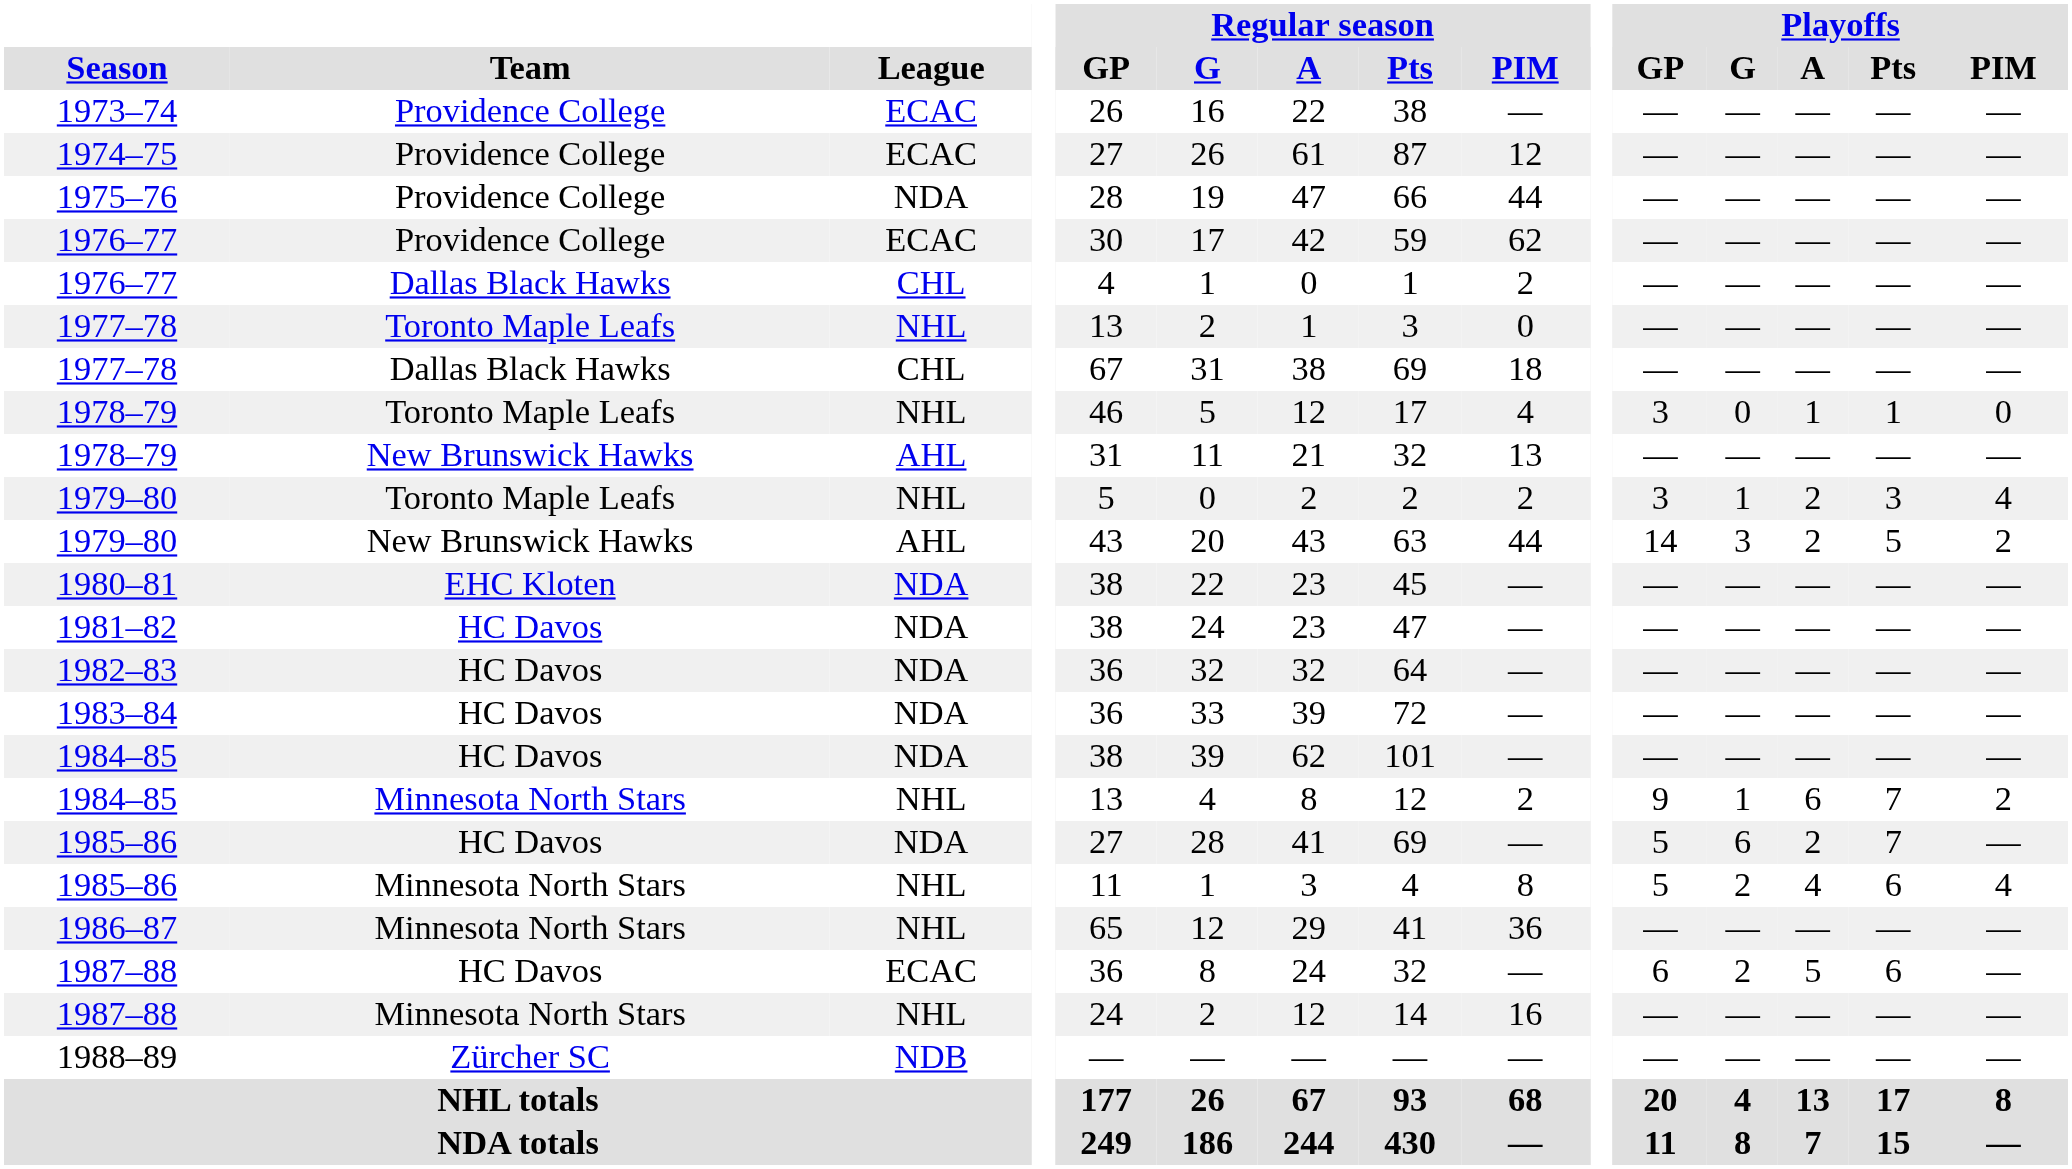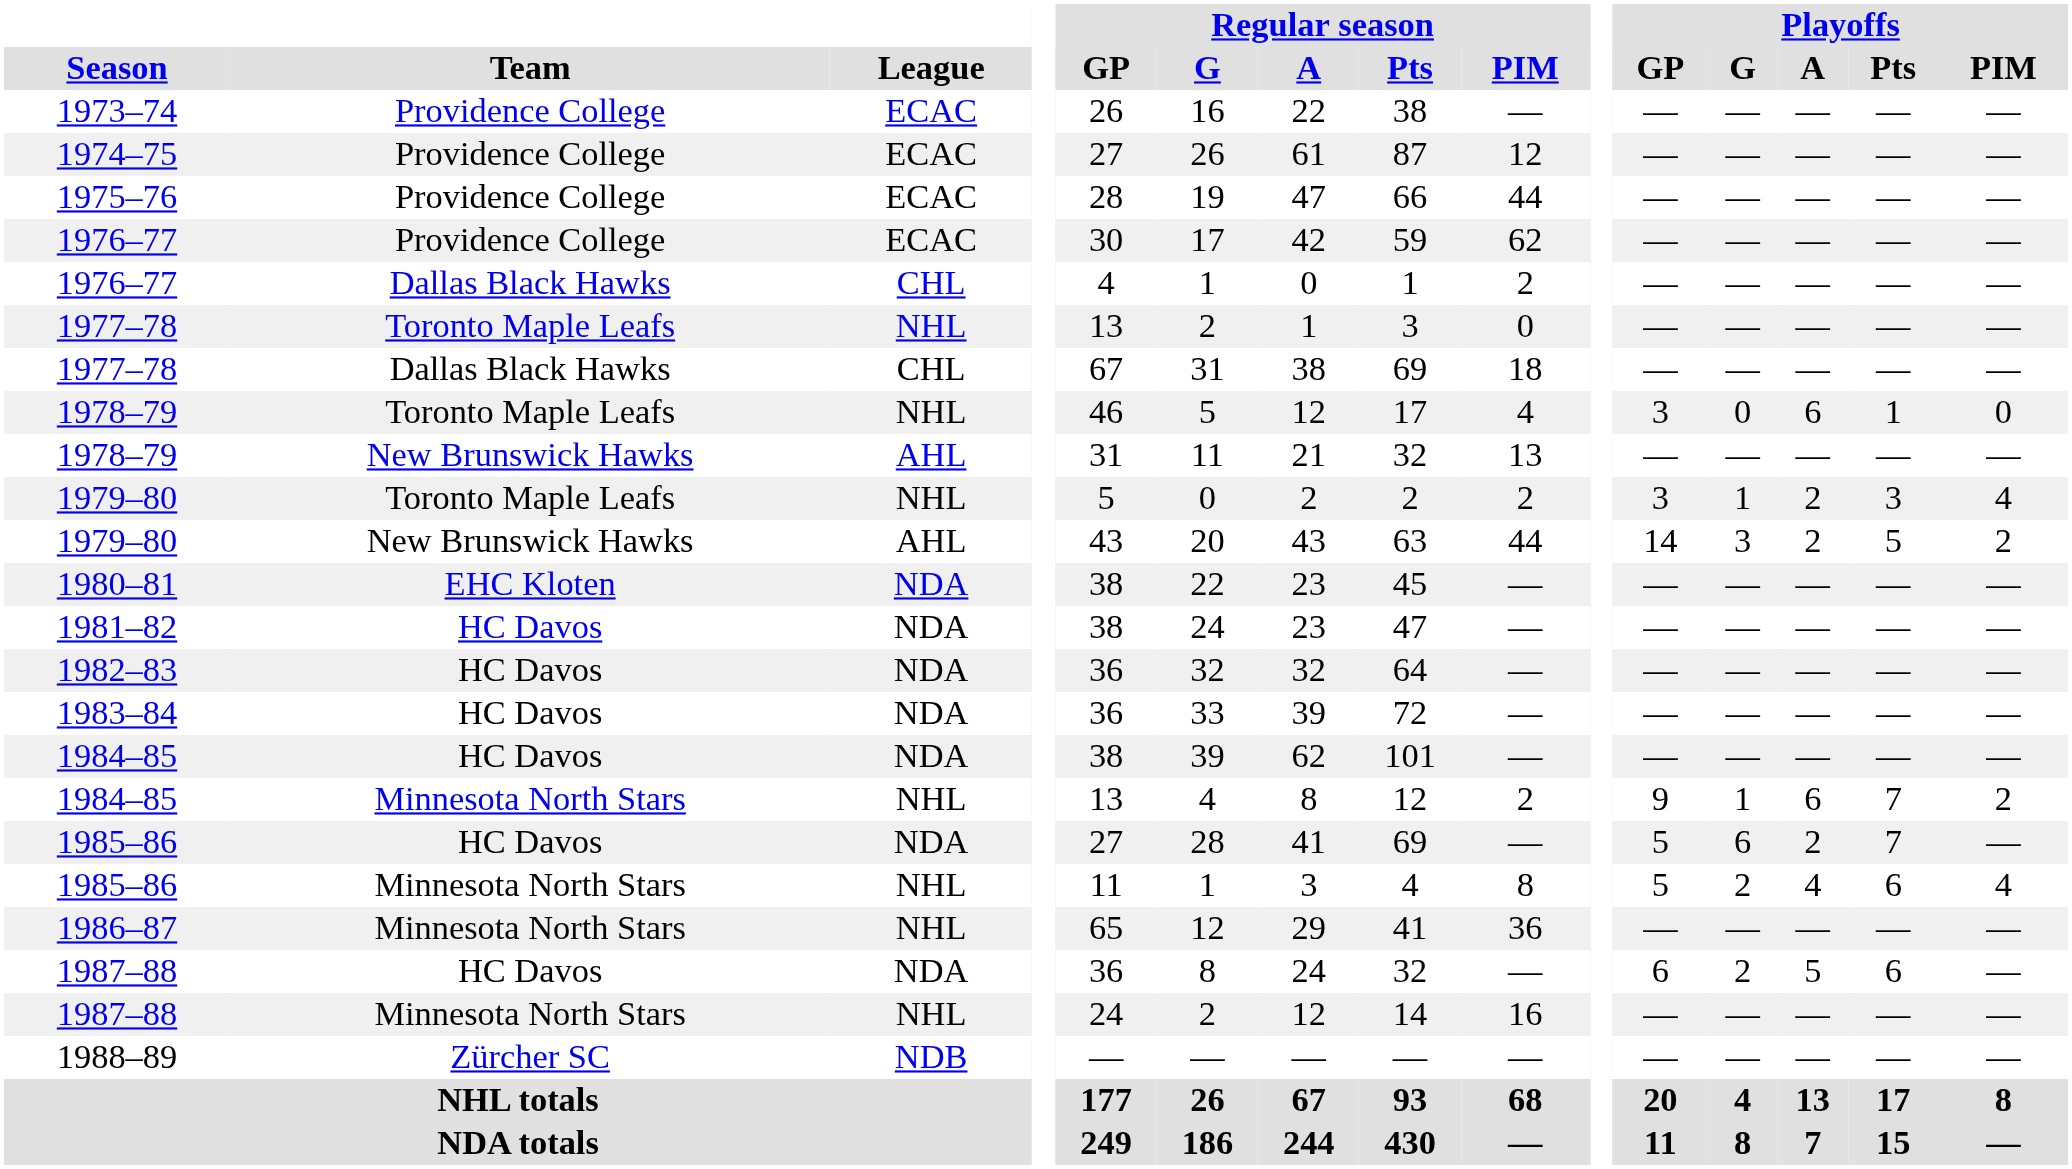 <table border="0" cellpadding="1" cellspacing="0" style="text-align:center; width:60em">
 <tr bgcolor="#e0e0e0">
 <th colspan="3" bgcolor="#ffffff"> </th>
 <th rowspan="99" bgcolor="#ffffff"> </th>
 <th colspan="5"><a href='#'>Regular season</a></th>
 <th rowspan="99" bgcolor="#ffffff"> </th>
 <th colspan="5"><a href='#'>Playoffs</a></th>
 </tr>
 <tr bgcolor="#e0e0e0">
 <th><a href='#'>Season</a></th>
 <th>Team</th>
 <th>League</th>
 <th>GP</th>
 <th><a href='#'>G</a></th>
 <th><a href='#'>A</a></th>
 <th><a href='#'>Pts</a></th>
 <th><a href='#'>PIM</a></th>
 <th>GP</th>
 <th>G</th>
 <th>A</th>
 <th>Pts</th>
 <th>PIM</th>
 </tr>
 <tr>
 <td><a href='#'>1973–74</a></td>
 <td><a href='#'>Providence College</a></td>
 <td><a href='#'>ECAC</a></td>
 <td>26</td>
 <td>16</td>
 <td>22</td>
 <td>38</td>
 <td>—</td>
 <td>—</td>
 <td>—</td>
 <td>—</td>
 <td>—</td>
 <td>—</td>
 </tr>
 <tr bgcolor="#f0f0f0">
 <td><a href='#'>1974–75</a></td>
 <td>Providence College</td>
 <td>ECAC</td>
 <td>27</td>
 <td>26</td>
 <td>61</td>
 <td>87</td>
 <td>12</td>
 <td>—</td>
 <td>—</td>
 <td>—</td>
 <td>—</td>
 <td>—</td>
 </tr>
 <tr>
 <td><a href='#'>1975–76</a></td>
 <td>Providence College</td>
-<td>NDA</td>
+<td>ECAC</td>
 <td>28</td>
 <td>19</td>
 <td>47</td>
 <td>66</td>
 <td>44</td>
 <td>—</td>
 <td>—</td>
 <td>—</td>
 <td>—</td>
 <td>—</td>
 </tr>
 <tr bgcolor="#f0f0f0">
 <td><a href='#'>1976–77</a></td>
 <td>Providence College</td>
 <td>ECAC</td>
 <td>30</td>
 <td>17</td>
 <td>42</td>
 <td>59</td>
 <td>62</td>
 <td>—</td>
 <td>—</td>
 <td>—</td>
 <td>—</td>
 <td>—</td>
 </tr>
 <tr>
 <td><a href='#'>1976–77</a></td>
 <td><a href='#'>Dallas Black Hawks</a></td>
 <td><a href='#'>CHL</a></td>
 <td>4</td>
 <td>1</td>
 <td>0</td>
 <td>1</td>
 <td>2</td>
 <td>—</td>
 <td>—</td>
 <td>—</td>
 <td>—</td>
 <td>—</td>
 </tr>
 <tr bgcolor="#f0f0f0">
 <td><a href='#'>1977–78</a></td>
 <td><a href='#'>Toronto Maple Leafs</a></td>
 <td><a href='#'>NHL</a></td>
 <td>13</td>
 <td>2</td>
 <td>1</td>
 <td>3</td>
 <td>0</td>
 <td>—</td>
 <td>—</td>
 <td>—</td>
 <td>—</td>
 <td>—</td>
 </tr>
 <tr>
 <td><a href='#'>1977–78</a></td>
 <td>Dallas Black Hawks</td>
 <td>CHL</td>
 <td>67</td>
 <td>31</td>
 <td>38</td>
 <td>69</td>
 <td>18</td>
 <td>—</td>
 <td>—</td>
 <td>—</td>
 <td>—</td>
 <td>—</td>
 </tr>
 <tr bgcolor="#f0f0f0">
 <td><a href='#'>1978–79</a></td>
 <td>Toronto Maple Leafs</td>
 <td>NHL</td>
 <td>46</td>
 <td>5</td>
 <td>12</td>
 <td>17</td>
 <td>4</td>
 <td>3</td>
 <td>0</td>
-<td>1</td>
+<td>6</td>
 <td>1</td>
 <td>0</td>
 </tr>
 <tr>
 <td><a href='#'>1978–79</a></td>
 <td><a href='#'>New Brunswick Hawks</a></td>
 <td><a href='#'>AHL</a></td>
 <td>31</td>
 <td>11</td>
 <td>21</td>
 <td>32</td>
 <td>13</td>
 <td>—</td>
 <td>—</td>
 <td>—</td>
 <td>—</td>
 <td>—</td>
 </tr>
 <tr bgcolor="#f0f0f0">
 <td><a href='#'>1979–80</a></td>
 <td>Toronto Maple Leafs</td>
 <td>NHL</td>
 <td>5</td>
 <td>0</td>
 <td>2</td>
 <td>2</td>
 <td>2</td>
 <td>3</td>
 <td>1</td>
 <td>2</td>
 <td>3</td>
 <td>4</td>
 </tr>
 <tr>
 <td><a href='#'>1979–80</a></td>
 <td>New Brunswick Hawks</td>
 <td>AHL</td>
 <td>43</td>
 <td>20</td>
 <td>43</td>
 <td>63</td>
 <td>44</td>
 <td>14</td>
 <td>3</td>
 <td>2</td>
 <td>5</td>
 <td>2</td>
 </tr>
 <tr bgcolor="#f0f0f0">
 <td><a href='#'>1980–81</a></td>
 <td><a href='#'>EHC Kloten</a></td>
 <td><a href='#'>NDA</a></td>
 <td>38</td>
 <td>22</td>
 <td>23</td>
 <td>45</td>
 <td>—</td>
 <td>—</td>
 <td>—</td>
 <td>—</td>
 <td>—</td>
 <td>—</td>
 </tr>
 <tr>
 <td><a href='#'>1981–82</a></td>
 <td><a href='#'>HC Davos</a></td>
 <td>NDA</td>
 <td>38</td>
 <td>24</td>
 <td>23</td>
 <td>47</td>
 <td>—</td>
 <td>—</td>
 <td>—</td>
 <td>—</td>
 <td>—</td>
 <td>—</td>
 </tr>
 <tr bgcolor="#f0f0f0">
 <td><a href='#'>1982–83</a></td>
 <td>HC Davos</td>
 <td>NDA</td>
 <td>36</td>
 <td>32</td>
 <td>32</td>
 <td>64</td>
 <td>—</td>
 <td>—</td>
 <td>—</td>
 <td>—</td>
 <td>—</td>
 <td>—</td>
 </tr>
 <tr>
 <td><a href='#'>1983–84</a></td>
 <td>HC Davos</td>
 <td>NDA</td>
 <td>36</td>
 <td>33</td>
 <td>39</td>
 <td>72</td>
 <td>—</td>
 <td>—</td>
 <td>—</td>
 <td>—</td>
 <td>—</td>
 <td>—</td>
 </tr>
 <tr bgcolor="#f0f0f0">
 <td><a href='#'>1984–85</a></td>
 <td>HC Davos</td>
 <td>NDA</td>
 <td>38</td>
 <td>39</td>
 <td>62</td>
 <td>101</td>
 <td>—</td>
 <td>—</td>
 <td>—</td>
 <td>—</td>
 <td>—</td>
 <td>—</td>
 </tr>
 <tr>
 <td><a href='#'>1984–85</a></td>
 <td><a href='#'>Minnesota North Stars</a></td>
 <td>NHL</td>
 <td>13</td>
 <td>4</td>
 <td>8</td>
 <td>12</td>
 <td>2</td>
 <td>9</td>
 <td>1</td>
 <td>6</td>
 <td>7</td>
 <td>2</td>
 </tr>
 <tr bgcolor="#f0f0f0">
 <td><a href='#'>1985–86</a></td>
 <td>HC Davos</td>
 <td>NDA</td>
 <td>27</td>
 <td>28</td>
 <td>41</td>
 <td>69</td>
 <td>—</td>
 <td>5</td>
 <td>6</td>
 <td>2</td>
 <td>7</td>
 <td>—</td>
 </tr>
 <tr>
 <td><a href='#'>1985–86</a></td>
 <td>Minnesota North Stars</td>
 <td>NHL</td>
 <td>11</td>
 <td>1</td>
 <td>3</td>
 <td>4</td>
 <td>8</td>
 <td>5</td>
 <td>2</td>
 <td>4</td>
 <td>6</td>
 <td>4</td>
 </tr>
 <tr bgcolor="#f0f0f0">
 <td><a href='#'>1986–87</a></td>
 <td>Minnesota North Stars</td>
 <td>NHL</td>
 <td>65</td>
 <td>12</td>
 <td>29</td>
 <td>41</td>
 <td>36</td>
 <td>—</td>
 <td>—</td>
 <td>—</td>
 <td>—</td>
 <td>—</td>
 </tr>
 <tr>
 <td><a href='#'>1987–88</a></td>
 <td>HC Davos</td>
-<td>ECAC</td>
+<td>NDA</td>
 <td>36</td>
 <td>8</td>
 <td>24</td>
 <td>32</td>
 <td>—</td>
 <td>6</td>
 <td>2</td>
 <td>5</td>
 <td>6</td>
 <td>—</td>
 </tr>
 <tr bgcolor="#f0f0f0">
 <td><a href='#'>1987–88</a></td>
 <td>Minnesota North Stars</td>
 <td>NHL</td>
 <td>24</td>
 <td>2</td>
 <td>12</td>
 <td>14</td>
 <td>16</td>
 <td>—</td>
 <td>—</td>
 <td>—</td>
 <td>—</td>
 <td>—</td>
 </tr>
 <tr>
 <td>1988–89</td>
 <td><a href='#'>Zürcher SC</a></td>
 <td><a href='#'>NDB</a></td>
 <td>—</td>
 <td>—</td>
 <td>—</td>
 <td>—</td>
 <td>—</td>
 <td>—</td>
 <td>—</td>
 <td>—</td>
 <td>—</td>
 <td>—</td>
 </tr>
 <tr bgcolor="#e0e0e0">
 <th colspan="3">NHL totals</th>
 <th>177</th>
 <th>26</th>
 <th>67</th>
 <th>93</th>
 <th>68</th>
 <th>20</th>
 <th>4</th>
 <th>13</th>
 <th>17</th>
 <th>8</th>
 </tr>
 <tr bgcolor="#e0e0e0">
 <th colspan="3">NDA totals</th>
 <th>249</th>
 <th>186</th>
 <th>244</th>
 <th>430</th>
 <th>—</th>
 <th>11</th>
 <th>8</th>
 <th>7</th>
 <th>15</th>
 <th>—</th>
 </tr>
 </table>
